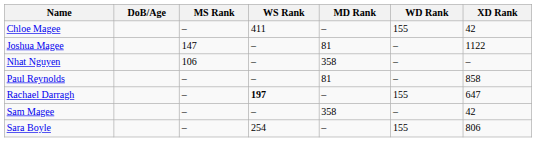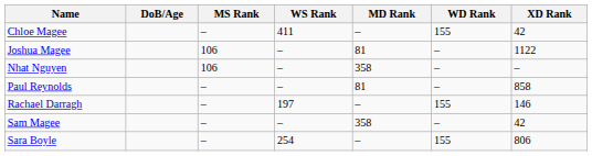 <table class="wikitable"  style="width:800px; font-size:95%;">
 <tr>
 <th align="left">Name</th>
 <th align="left">DoB/Age</th>
 <th align="left">MS Rank</th>
 <th align="left">WS Rank</th>
 <th align="left">MD Rank</th>
 <th align="left">WD Rank</th>
 <th align="left">XD Rank</th>
 </tr>
 <tr>
 <td><a href='#'>Chloe Magee</a></td>
 <td></td>
 <td>–</td>
 <td>411</td>
 <td>–</td>
 <td>155</td>
 <td>42</td>
 </tr>
 <tr>
 <td><a href='#'>Joshua Magee</a></td>
 <td></td>
-<td>147</td>
+<td>106</td>
 <td>–</td>
 <td>81</td>
 <td>–</td>
 <td>1122</td>
 </tr>
 <tr>
 <td><a href='#'>Nhat Nguyen</a></td>
 <td></td>
 <td>106</td>
 <td>–</td>
 <td>358</td>
 <td>–</td>
 <td>–</td>
 </tr>
 <tr>
 <td><a href='#'>Paul Reynolds</a></td>
 <td></td>
 <td>–</td>
 <td>–</td>
 <td>81</td>
 <td>–</td>
 <td>858</td>
 </tr>
 <tr>
 <td><a href='#'>Rachael Darragh</a></td>
 <td></td>
 <td>–</td>
-<td><strong>197</strong></td>
+<td>197</td>
 <td>–</td>
 <td>155</td>
-<td>647</td>
+<td>146</td>
 </tr>
 <tr>
 <td><a href='#'>Sam Magee</a></td>
 <td></td>
 <td>–</td>
 <td>–</td>
 <td>358</td>
 <td>–</td>
 <td>42</td>
 </tr>
 <tr>
 <td><a href='#'>Sara Boyle</a></td>
 <td></td>
 <td>–</td>
 <td>254</td>
 <td>–</td>
 <td>155</td>
 <td>806</td>
 </tr>
 </table>
